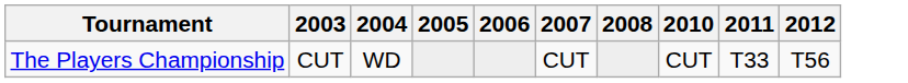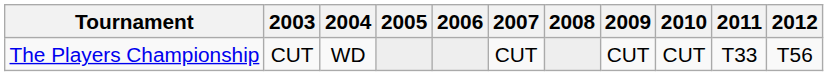 <table class="wikitable" style="font-size:95%;text-align:center;">
 <tr>
 <th>Tournament</th>
 <th>2003</th>
 <th>2004</th>
 <th>2005</th>
 <th>2006</th>
 <th>2007</th>
 <th>2008</th>
+<th>2009</th>
 <th>2010</th>
 <th>2011</th>
 <th>2012</th>
 </tr>
 <tr>
 <td align=left><a href='#'>The Players Championship</a></td>
 <td>CUT</td>
 <td>WD</td>
 <td style="background:#eeeeee;"></td>
 <td style="background:#eeeeee;"></td>
 <td>CUT</td>
 <td style="background:#eeeeee;"></td>
 <td>CUT</td>
+<td>CUT</td>
 <td>T33</td>
 <td>T56</td>
 </tr>
 </table>
